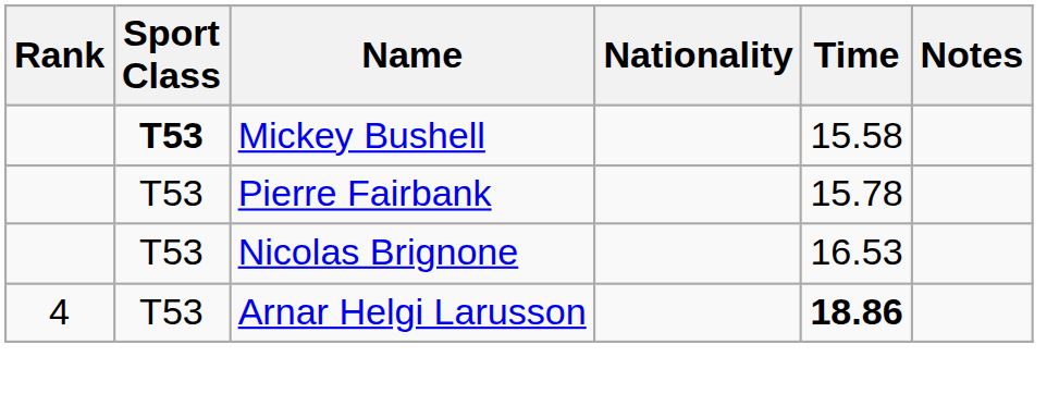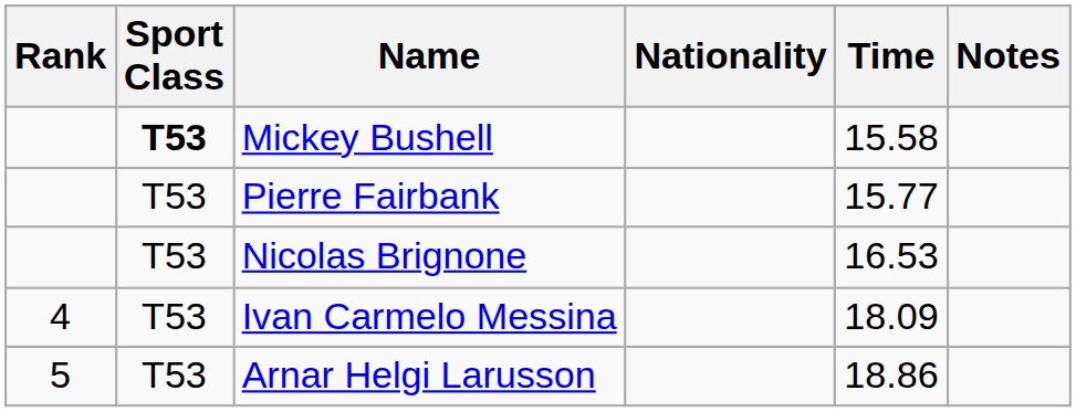 <table class="wikitable sortable" style="text-align:center">
 <tr>
 <th>Rank</th>
 <th>Sport<br>Class</th>
 <th>Name</th>
 <th>Nationality</th>
 <th>Time</th>
 <th>Notes</th>
 </tr>
 <tr>
 <td></td>
 <td><strong>T53</strong></td>
 <td align=left><a href='#'>Mickey Bushell</a></td>
 <td align=left></td>
 <td>15.58</td>
 <td></td>
 </tr>
 <tr>
 <td></td>
 <td>T53</td>
 <td align=left><a href='#'>Pierre Fairbank</a></td>
 <td align=left></td>
-<td>15.78</td>
+<td>15.77</td>
 <td></td>
 </tr>
 <tr>
 <td></td>
 <td>T53</td>
 <td align=left><a href='#'>Nicolas Brignone</a></td>
 <td align=left></td>
 <td>16.53</td>
 <td></td>
 </tr>
 <tr>
 <td>4</td>
 <td>T53</td>
+<td align=left><a href='#'>Ivan Carmelo Messina</a></td>
+<td align=left></td>
+<td>18.09</td>
+<td></td>
+</tr>
+<tr>
+<td>5</td>
+<td>T53</td>
 <td align=left><a href='#'>Arnar Helgi Larusson</a></td>
 <td align=left></td>
-<td><strong>18.86</strong></td>
+<td>18.86</td>
 <td></td>
 </tr>
 </table>
